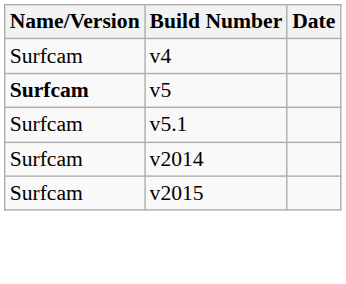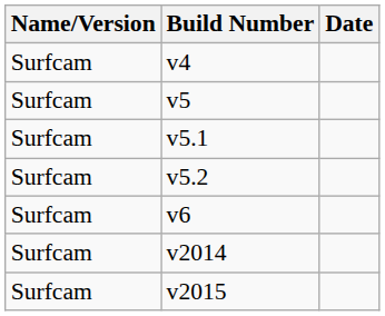 <table class="wikitable">
 <tr>
 <th scope="col">Name/Version</th>
 <th scope="col">Build Number</th>
 <th scope="col">Date</th>
 </tr>
 <tr>
 <td>Surfcam</td>
 <td>v4</td>
 <td></td>
 </tr>
 <tr>
-<td><strong>Surfcam</strong></td>
+<td>Surfcam</td>
 <td>v5</td>
 <td></td>
 </tr>
 <tr>
 <td>Surfcam</td>
 <td>v5.1</td>
+<td></td>
+</tr>
+<tr>
+<td>Surfcam</td>
+<td>v5.2</td>
+<td></td>
+</tr>
+<tr>
+<td>Surfcam</td>
+<td>v6</td>
 <td></td>
 </tr>
 <tr>
 <td>Surfcam</td>
 <td>v2014</td>
 <td></td>
 </tr>
 <tr>
 <td>Surfcam</td>
 <td>v2015</td>
 <td></td>
 </tr>
 </table>
